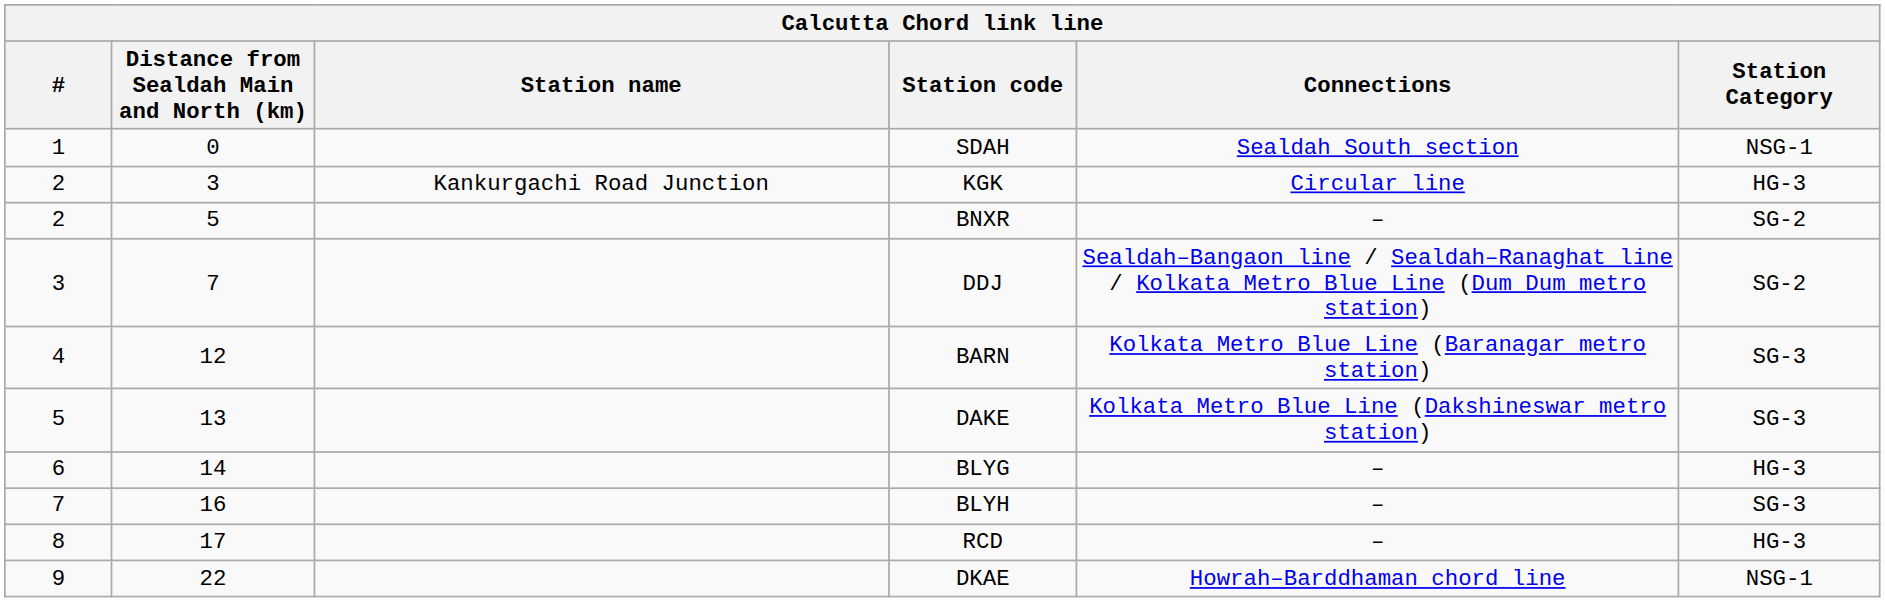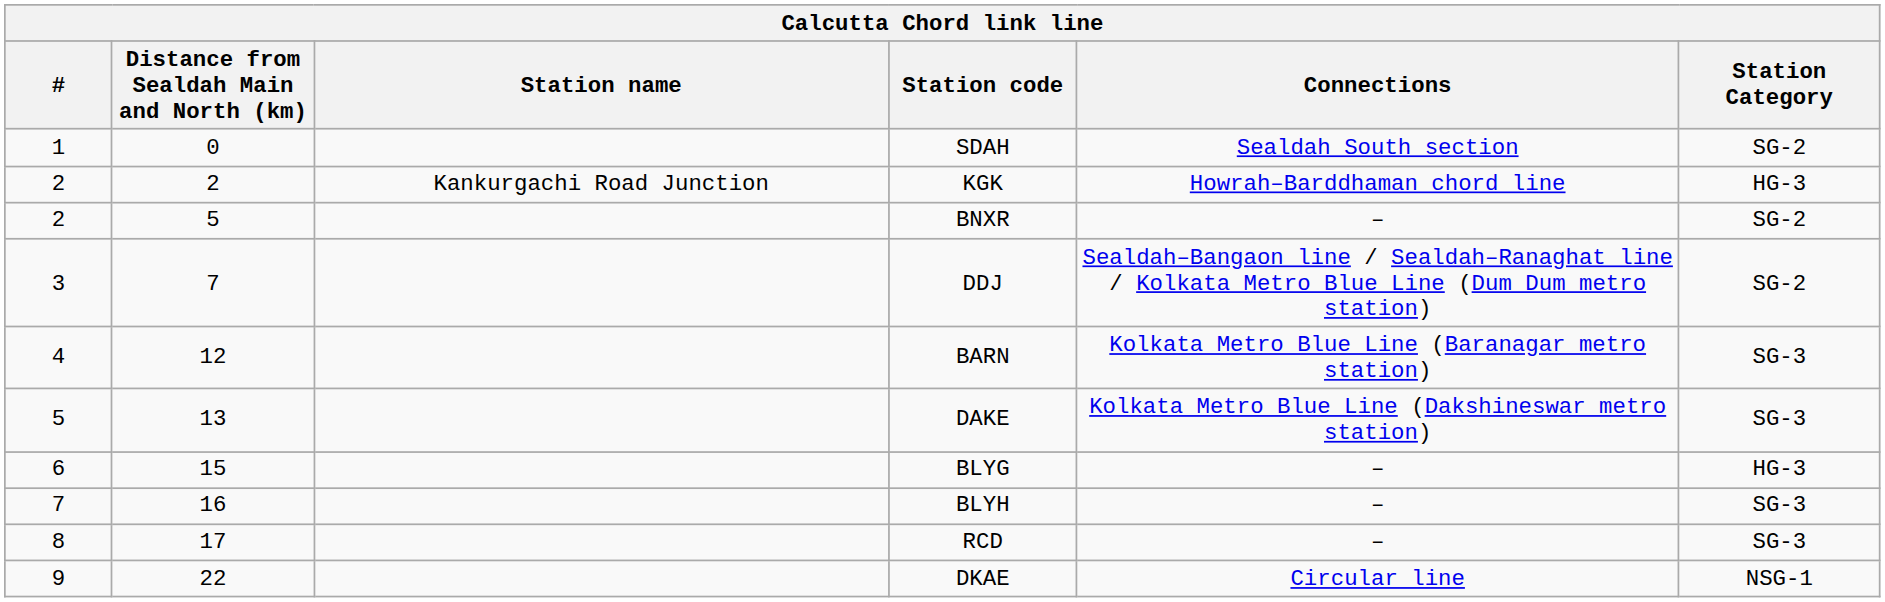 <table class="wikitable" style="text-align:center; width:55%;">
 <tr>
 <th colspan="6"><strong>Calcutta Chord link line</strong></th>
 </tr>
 <tr>
 <th style="width:1%;">#</th>
 <th style="width:1%;">Distance from Sealdah Main and North (km)</th>
 <th style="width:5%;">Station name</th>
 <th style="width:1%;">Station code</th>
 <th style="width:5%;">Connections</th>
 <th style="width:1%;">Station Category</th>
 </tr>
 <tr>
 <td>1</td>
 <td>0</td>
 <td><strong></strong></td>
 <td>SDAH</td>
 <td><a href='#'>Sealdah South section</a></td>
-<td>NSG-1</td>
+<td>SG-2</td>
 </tr>
 <tr>
 <td>2</td>
-<td>3</td>
+<td>2</td>
 <td>Kankurgachi Road Junction</td>
 <td>KGK</td>
-<td><a href='#'>Circular line</a></td>
+<td><a href='#'>Howrah–Barddhaman chord line</a></td>
 <td>HG-3</td>
 </tr>
 <tr>
 <td>2</td>
 <td>5</td>
 <td></td>
 <td>BNXR</td>
 <td>–</td>
 <td>SG-2</td>
 </tr>
 <tr>
 <td>3</td>
 <td>7</td>
 <td><strong></strong></td>
 <td>DDJ</td>
 <td><a href='#'>Sealdah–Bangaon line</a> / <a href='#'>Sealdah–Ranaghat line</a> / <a href='#'>Kolkata Metro Blue Line</a> (<a href='#'>Dum Dum metro station</a>)</td>
 <td>SG-2</td>
 </tr>
 <tr>
 <td>4</td>
 <td>12</td>
 <td></td>
 <td>BARN</td>
 <td><a href='#'>Kolkata Metro Blue Line</a> (<a href='#'>Baranagar metro station</a>)</td>
 <td>SG-3</td>
 </tr>
 <tr>
 <td>5</td>
 <td>13</td>
 <td></td>
 <td>DAKE</td>
 <td><a href='#'>Kolkata Metro Blue Line</a> (<a href='#'>Dakshineswar metro station</a>)</td>
 <td>SG-3</td>
 </tr>
 <tr>
 <td>6</td>
-<td>14</td>
+<td>15</td>
 <td></td>
 <td>BLYG</td>
 <td>–</td>
 <td>HG-3</td>
 </tr>
 <tr>
 <td>7</td>
 <td>16</td>
 <td></td>
 <td>BLYH</td>
 <td>–</td>
 <td>SG-3</td>
 </tr>
 <tr>
 <td>8</td>
 <td>17</td>
 <td></td>
 <td>RCD</td>
 <td>–</td>
-<td>HG-3</td>
+<td>SG-3</td>
 </tr>
 <tr>
 <td>9</td>
 <td>22</td>
 <td><strong></strong></td>
 <td>DKAE</td>
-<td><a href='#'>Howrah–Barddhaman chord line</a></td>
+<td><a href='#'>Circular line</a></td>
 <td>NSG-1</td>
 </tr>
 </table>
